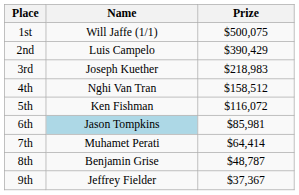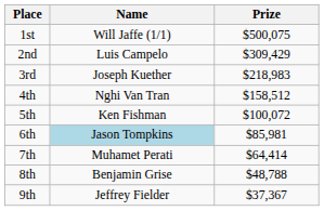 <table class="wikitable">
 <tr>
 <th width="50">Place</th>
 <th width="200">Name</th>
 <th width="125">Prize</th>
 </tr>
 <tr>
 <td align = "center">1st</td>
 <td align = "center">Will Jaffe (1/1)</td>
 <td align = "center">$500,075</td>
 </tr>
 <tr>
 <td align = "center">2nd</td>
 <td align = "center">Luis Campelo</td>
-<td align = "center">$390,429</td>
+<td align = "center">$309,429</td>
 </tr>
 <tr>
 <td align = "center">3rd</td>
 <td align = "center">Joseph Kuether</td>
 <td align = "center">$218,983</td>
 </tr>
 <tr>
 <td align = "center">4th</td>
 <td align = "center">Nghi Van Tran</td>
 <td align = "center">$158,512</td>
 </tr>
 <tr>
 <td align = "center">5th</td>
 <td align = "center">Ken Fishman</td>
-<td align = "center">$116,072</td>
+<td align = "center">$100,072</td>
 </tr>
 <tr>
 <td align = "center">6th</td>
 <td align = "center" style="background: lightblue;">Jason Tompkins</td>
 <td align = "center">$85,981</td>
 </tr>
 <tr>
 <td align = "center">7th</td>
 <td align = "center">Muhamet Perati</td>
 <td align = "center">$64,414</td>
 </tr>
 <tr>
 <td align = "center">8th</td>
 <td align = "center">Benjamin Grise</td>
-<td align = "center">$48,787</td>
+<td align = "center">$48,788</td>
 </tr>
 <tr>
 <td align = "center">9th</td>
 <td align = "center">Jeffrey Fielder</td>
 <td align = "center">$37,367</td>
 </tr>
 </table>
